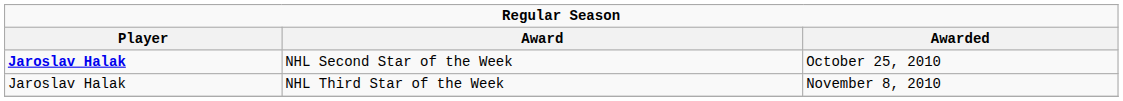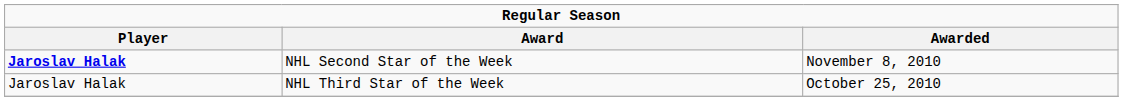 <table class="wikitable" width="52%">
 <tr>
 <td colspan="10" align="center"><strong>Regular Season</strong></td>
 </tr>
 <tr>
 <th>Player</th>
 <th>Award</th>
 <th>Awarded</th>
 </tr>
 <tr>
 <td><strong><a href='#'>Jaroslav Halak</a></strong></td>
 <td>NHL Second Star of the Week</td>
-<td>October 25, 2010</td>
+<td>November 8, 2010</td>
 </tr>
 <tr>
 <td>Jaroslav Halak</td>
 <td>NHL Third Star of the Week</td>
-<td>November 8, 2010</td>
+<td>October 25, 2010</td>
 </tr>
 <tr>
 </tr>
 </table>
